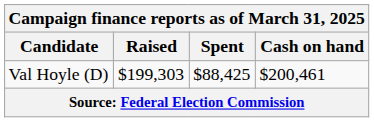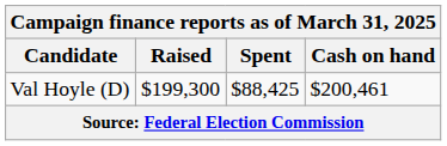 <table class="wikitable sortable">
 <tr>
 <th colspan=4>Campaign finance reports as of March 31, 2025</th>
 </tr>
 <tr style="text-align:center;">
 <th>Candidate</th>
 <th>Raised</th>
 <th>Spent</th>
 <th>Cash on hand</th>
 </tr>
 <tr>
 <td>Val Hoyle (D)</td>
-<td>$199,303</td>
+<td>$199,300</td>
 <td>$88,425</td>
 <td>$200,461</td>
 </tr>
 <tr>
 <th colspan="4"><small>Source: <a href='#'>Federal Election Commission</a></small></th>
 </tr>
 </table>
